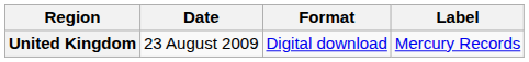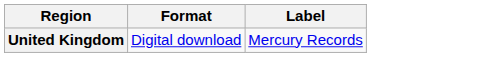 <table class="wikitable plainrowheaders">
 <tr>
 <th scope="col">Region</th>
-<th scope="col">Date</th>
 <th scope="col">Format</th>
 <th scope="col">Label</th>
 </tr>
 <tr>
 <th scope="row">United Kingdom</th>
-<td>23 August 2009</td>
 <td><a href='#'>Digital download</a></td>
 <td><a href='#'>Mercury Records</a></td>
 </tr>
 </table>
